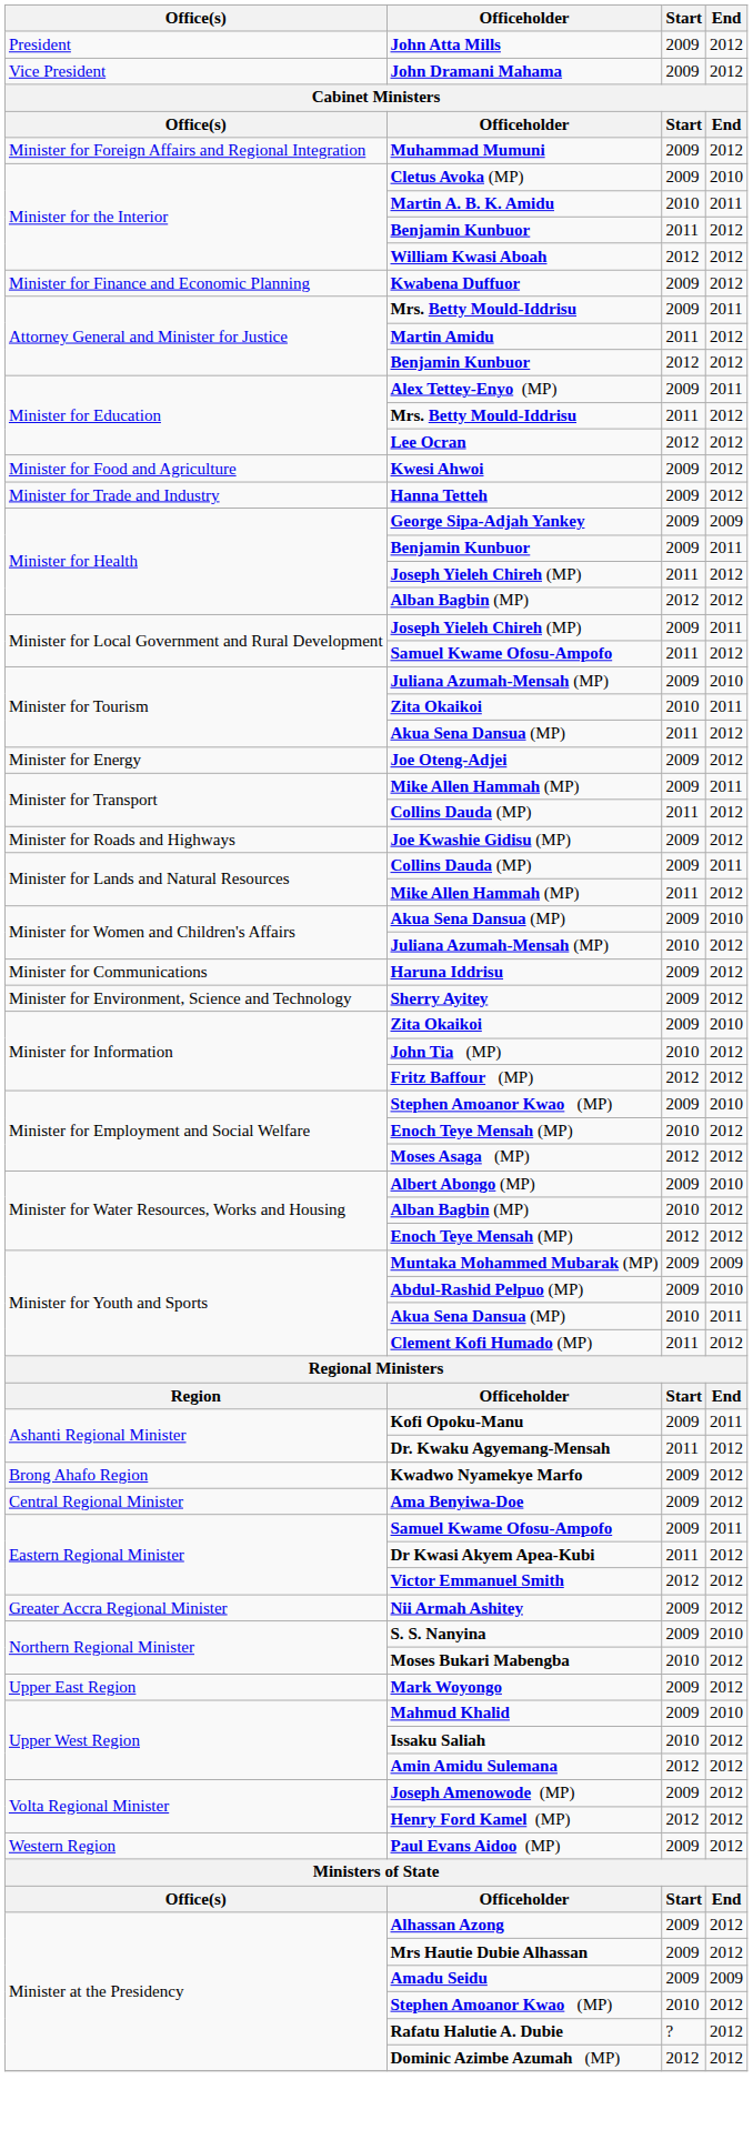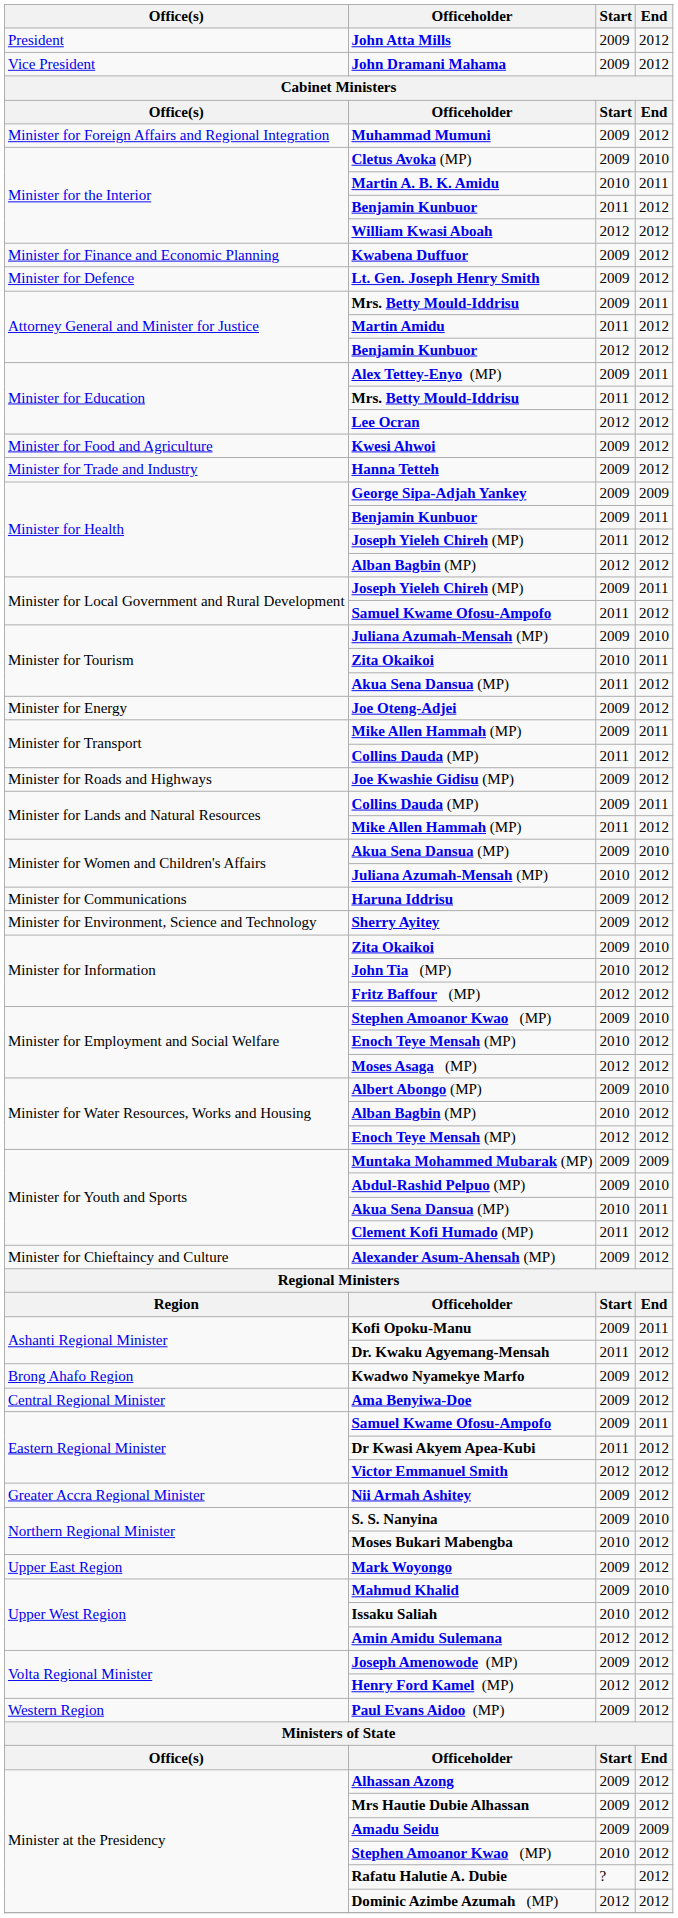 <table class="wikitable">
 <tr>
 <th>Office(s)</th>
 <th>Officeholder</th>
 <th>Start</th>
 <th>End</th>
 </tr>
 <tr>
 <td><a href='#'>President</a></td>
 <td><strong><a href='#'>John Atta Mills</a></strong></td>
 <td>2009</td>
 <td>2012</td>
 </tr>
 <tr>
 <td><a href='#'>Vice President</a></td>
 <td><strong><a href='#'>John Dramani Mahama</a></strong></td>
 <td>2009</td>
 <td>2012</td>
 </tr>
 <tr>
 <th colspan=4 bgcolor=ccccff>Cabinet Ministers</th>
 </tr>
 <tr>
 <th>Office(s)</th>
 <th>Officeholder</th>
 <th>Start</th>
 <th>End</th>
 </tr>
 <tr>
 <td><a href='#'>Minister for Foreign Affairs and Regional Integration</a></td>
 <td><strong><a href='#'>Muhammad Mumuni</a></strong></td>
 <td>2009</td>
 <td>2012</td>
 </tr>
 <tr>
 <td rowspan=4><a href='#'>Minister for the Interior</a></td>
 <td><strong><a href='#'>Cletus Avoka</a></strong> (MP)</td>
 <td>2009</td>
 <td>2010</td>
 </tr>
 <tr>
 <td><strong><a href='#'>Martin A. B. K. Amidu</a></strong></td>
 <td>2010</td>
 <td>2011</td>
 </tr>
 <tr>
 <td><strong><a href='#'>Benjamin Kunbuor</a></strong></td>
 <td>2011</td>
 <td>2012</td>
 </tr>
 <tr>
 <td><strong><a href='#'>William Kwasi Aboah</a></strong></td>
 <td>2012</td>
 <td>2012</td>
 </tr>
 <tr>
 <td><a href='#'>Minister for Finance and Economic Planning</a></td>
 <td><strong><a href='#'>Kwabena Duffuor</a></strong></td>
+<td>2009</td>
+<td>2012</td>
+</tr>
+<tr>
+<td><a href='#'>Minister for Defence</a></td>
+<td><strong><a href='#'>Lt. Gen. Joseph Henry Smith</a></strong></td>
 <td>2009</td>
 <td>2012</td>
 </tr>
 <tr>
 <td rowspan=3><a href='#'>Attorney General and Minister for Justice</a></td>
 <td><strong> Mrs. <a href='#'>Betty Mould-Iddrisu</a></strong></td>
 <td>2009</td>
 <td>2011</td>
 </tr>
 <tr>
 <td><strong><a href='#'>Martin Amidu</a></strong></td>
 <td>2011</td>
 <td>2012</td>
 </tr>
 <tr>
 <td><strong><a href='#'>Benjamin Kunbuor</a></strong></td>
 <td>2012 </td>
 <td>2012</td>
 </tr>
 <tr>
 <td rowspan=3><a href='#'>Minister for Education</a></td>
 <td><strong><a href='#'>Alex Tettey-Enyo</a></strong>  (MP)</td>
 <td>2009</td>
 <td>2011</td>
 </tr>
 <tr>
 <td><strong> Mrs. <a href='#'>Betty Mould-Iddrisu</a></strong></td>
 <td>2011</td>
 <td>2012</td>
 </tr>
 <tr>
 <td><strong><a href='#'>Lee Ocran</a></strong></td>
 <td>2012</td>
 <td>2012</td>
 </tr>
 <tr>
 <td><a href='#'>Minister for Food and Agriculture</a></td>
 <td><strong><a href='#'>Kwesi Ahwoi</a></strong></td>
 <td>2009</td>
 <td>2012</td>
 </tr>
 <tr>
 <td><a href='#'>Minister for Trade and Industry</a></td>
 <td><strong><a href='#'>Hanna Tetteh</a></strong></td>
 <td>2009</td>
 <td>2012</td>
 </tr>
 <tr>
 <td rowspan=4><a href='#'>Minister for Health</a></td>
 <td><strong><a href='#'>George Sipa-Adjah Yankey</a></strong></td>
 <td>2009</td>
 <td>2009</td>
 </tr>
 <tr>
 <td><strong><a href='#'>Benjamin Kunbuor</a></strong></td>
 <td>2009</td>
 <td>2011</td>
 </tr>
 <tr>
 <td><strong><a href='#'>Joseph Yieleh Chireh</a></strong> (MP)</td>
 <td>2011</td>
 <td>2012</td>
 </tr>
 <tr>
 <td><strong><a href='#'>Alban Bagbin</a></strong> (MP)</td>
 <td>2012</td>
 <td>2012</td>
 </tr>
 <tr>
 <td rowspan=2>Minister for Local Government and Rural Development</td>
 <td><strong><a href='#'>Joseph Yieleh Chireh</a></strong> (MP)</td>
 <td>2009</td>
 <td>2011</td>
 </tr>
 <tr>
 <td><strong><a href='#'>Samuel Kwame Ofosu-Ampofo</a></strong></td>
 <td>2011</td>
 <td>2012</td>
 </tr>
 <tr>
 <td rowspan=3>Minister for Tourism</td>
 <td><strong><a href='#'>Juliana Azumah-Mensah</a></strong> (MP)</td>
 <td>2009</td>
 <td>2010</td>
 </tr>
 <tr>
 <td><strong><a href='#'>Zita Okaikoi</a></strong></td>
 <td>2010</td>
 <td>2011</td>
 </tr>
 <tr>
 <td><strong><a href='#'>Akua Sena Dansua</a></strong> (MP)</td>
 <td>2011</td>
 <td>2012</td>
 </tr>
 <tr>
 <td>Minister for Energy</td>
 <td><strong><a href='#'>Joe Oteng-Adjei</a></strong></td>
 <td>2009</td>
 <td>2012</td>
 </tr>
 <tr>
 <td rowspan=2>Minister for Transport</td>
 <td><strong><a href='#'>Mike Allen Hammah</a></strong> (MP)</td>
 <td>2009</td>
 <td>2011</td>
 </tr>
 <tr>
 <td><strong><a href='#'>Collins Dauda</a></strong> (MP)</td>
 <td>2011</td>
 <td>2012</td>
 </tr>
 <tr>
 <td>Minister for Roads and Highways</td>
 <td><strong><a href='#'>Joe Kwashie Gidisu</a></strong> (MP)</td>
 <td>2009</td>
 <td>2012</td>
 </tr>
 <tr>
 <td rowspan=2>Minister for Lands and Natural Resources</td>
 <td><strong><a href='#'>Collins Dauda</a></strong> (MP)</td>
 <td>2009</td>
 <td>2011</td>
 </tr>
 <tr>
 <td><strong><a href='#'>Mike Allen Hammah</a></strong> (MP)</td>
 <td>2011</td>
 <td>2012</td>
 </tr>
 <tr>
 <td rowspan=2>Minister for Women and Children's Affairs</td>
 <td><strong><a href='#'>Akua Sena Dansua</a></strong> (MP)</td>
 <td>2009</td>
 <td>2010</td>
 </tr>
 <tr>
 <td><strong><a href='#'>Juliana Azumah-Mensah</a></strong> (MP)</td>
 <td>2010</td>
 <td>2012</td>
 </tr>
 <tr>
 <td>Minister for Communications</td>
 <td><strong><a href='#'>Haruna Iddrisu</a></strong></td>
 <td>2009</td>
 <td>2012</td>
 </tr>
 <tr>
 <td>Minister for Environment, Science and Technology</td>
 <td><strong><a href='#'>Sherry Ayitey</a></strong></td>
 <td>2009</td>
 <td>2012</td>
 </tr>
 <tr>
 <td rowspan=3>Minister for Information</td>
 <td><strong><a href='#'>Zita Okaikoi</a></strong></td>
 <td>2009</td>
 <td>2010</td>
 </tr>
 <tr>
 <td><strong><a href='#'>John Tia</a></strong>   (MP)</td>
 <td>2010</td>
 <td>2012</td>
 </tr>
 <tr>
 <td><strong><a href='#'>Fritz Baffour</a></strong>   (MP)</td>
 <td>2012</td>
 <td>2012</td>
 </tr>
 <tr>
 <td rowspan=3>Minister for Employment and Social Welfare</td>
 <td><strong><a href='#'>Stephen Amoanor Kwao</a></strong>   (MP)</td>
 <td>2009</td>
 <td>2010</td>
 </tr>
 <tr>
 <td><strong><a href='#'>Enoch Teye Mensah</a></strong> (MP)</td>
 <td>2010</td>
 <td>2012</td>
 </tr>
 <tr>
 <td><strong><a href='#'>Moses Asaga</a></strong>   (MP)</td>
 <td>2012</td>
 <td>2012</td>
 </tr>
 <tr>
 <td rowspan=3>Minister for Water Resources, Works and Housing</td>
 <td><strong><a href='#'>Albert Abongo</a></strong> (MP)</td>
 <td>2009</td>
 <td>2010</td>
 </tr>
 <tr>
 <td><strong><a href='#'>Alban Bagbin</a></strong> (MP)</td>
 <td>2010</td>
 <td>2012</td>
 </tr>
 <tr>
 <td><strong><a href='#'>Enoch Teye Mensah</a></strong> (MP)</td>
 <td>2012</td>
 <td>2012</td>
 </tr>
 <tr>
 <td rowspan=4>Minister for Youth and Sports</td>
 <td><strong><a href='#'>Muntaka Mohammed Mubarak</a></strong> (MP)</td>
 <td>2009</td>
 <td>2009</td>
 </tr>
 <tr>
 <td><strong><a href='#'>Abdul-Rashid Pelpuo</a></strong> (MP)</td>
 <td>2009</td>
 <td>2010</td>
 </tr>
 <tr>
 <td><strong><a href='#'>Akua Sena Dansua</a></strong> (MP)</td>
 <td>2010</td>
 <td>2011</td>
 </tr>
 <tr>
 <td><strong><a href='#'>Clement Kofi Humado</a></strong> (MP)</td>
 <td>2011</td>
 <td>2012</td>
 </tr>
 <tr>
+<td>Minister for Chieftaincy and Culture</td>
+<td><strong><a href='#'>Alexander Asum-Ahensah</a></strong> (MP)</td>
+<td>2009</td>
+<td>2012</td>
+</tr>
+<tr>
 <th colspan=4 bgcolor=ccccff>Regional Ministers</th>
 </tr>
 <tr>
 <th>Region</th>
 <th>Officeholder</th>
 <th>Start</th>
 <th>End</th>
 </tr>
 <tr>
 <td rowspan=2><a href='#'>Ashanti Regional Minister</a></td>
 <td><strong>Kofi Opoku-Manu</strong></td>
 <td>2009</td>
 <td>2011</td>
 </tr>
 <tr>
 <td><strong>Dr. Kwaku Agyemang-Mensah</strong></td>
 <td>2011</td>
 <td>2012</td>
 </tr>
 <tr>
 <td><a href='#'>Brong Ahafo Region</a></td>
 <td><strong>Kwadwo Nyamekye Marfo</strong></td>
 <td>2009</td>
 <td>2012</td>
 </tr>
 <tr>
 <td><a href='#'>Central Regional Minister</a></td>
 <td><strong><a href='#'>Ama Benyiwa-Doe</a></strong></td>
 <td>2009</td>
 <td>2012</td>
 </tr>
 <tr>
 <td rowspan=3><a href='#'>Eastern Regional Minister</a></td>
 <td><strong><a href='#'>Samuel Kwame Ofosu-Ampofo</a></strong></td>
 <td>2009</td>
 <td>2011</td>
 </tr>
 <tr>
 <td><strong>Dr Kwasi Akyem Apea-Kubi</strong></td>
 <td>2011</td>
 <td>2012</td>
 </tr>
 <tr>
 <td><strong><a href='#'>Victor Emmanuel Smith</a></strong></td>
 <td>2012</td>
 <td>2012</td>
 </tr>
 <tr>
 <td><a href='#'>Greater Accra Regional Minister</a></td>
 <td><strong><a href='#'>Nii Armah Ashitey</a></strong></td>
 <td>2009</td>
 <td>2012</td>
 </tr>
 <tr>
 <td rowspan=2><a href='#'>Northern Regional Minister</a></td>
 <td><strong>S. S. Nanyina</strong></td>
 <td>2009</td>
 <td>2010</td>
 </tr>
 <tr>
 <td><strong>Moses Bukari  Mabengba</strong></td>
 <td>2010</td>
 <td>2012</td>
 </tr>
 <tr>
 <td><a href='#'>Upper East Region</a></td>
 <td><strong><a href='#'>Mark Woyongo</a></strong></td>
 <td>2009</td>
 <td>2012</td>
 </tr>
 <tr>
 <td rowspan=3><a href='#'>Upper West Region</a></td>
 <td><strong><a href='#'>Mahmud Khalid</a></strong></td>
 <td>2009</td>
 <td>2010</td>
 </tr>
 <tr>
 <td><strong>Issaku Saliah</strong></td>
 <td>2010</td>
 <td>2012</td>
 </tr>
 <tr>
 <td><strong><a href='#'>Amin Amidu Sulemana</a></strong></td>
 <td>2012</td>
 <td>2012</td>
 </tr>
 <tr>
 <td rowspan=2><a href='#'>Volta Regional Minister</a></td>
 <td><strong><a href='#'>Joseph Amenowode</a></strong>  (MP)</td>
 <td>2009</td>
 <td>2012</td>
 </tr>
 <tr>
 <td><strong><a href='#'>Henry Ford Kamel</a></strong>  (MP)</td>
 <td>2012</td>
 <td>2012</td>
 </tr>
 <tr>
 <td><a href='#'>Western Region</a></td>
 <td><strong><a href='#'>Paul Evans Aidoo</a></strong>  (MP)</td>
 <td>2009</td>
 <td>2012</td>
 </tr>
 <tr>
 <th colspan=4 bgcolor=ccccff>Ministers of State</th>
 </tr>
 <tr>
 <th>Office(s)</th>
 <th>Officeholder</th>
 <th>Start</th>
 <th>End</th>
 </tr>
 <tr>
 <td rowspan=6>Minister at the Presidency</td>
 <td><strong><a href='#'>Alhassan Azong</a></strong></td>
 <td>2009</td>
 <td>2012</td>
 </tr>
 <tr>
 <td><strong>Mrs Hautie Dubie Alhassan</strong></td>
 <td>2009</td>
 <td>2012</td>
 </tr>
 <tr>
 <td><strong><a href='#'>Amadu Seidu</a></strong></td>
 <td>2009</td>
 <td>2009</td>
 </tr>
 <tr>
 <td><strong><a href='#'>Stephen Amoanor Kwao</a></strong>   (MP)</td>
 <td>2010</td>
 <td>2012</td>
 </tr>
 <tr>
 <td><strong>Rafatu Halutie A. Dubie</strong></td>
 <td>?</td>
 <td>2012</td>
 </tr>
 <tr>
 <td><strong>Dominic Azimbe Azumah</strong>   (MP)</td>
 <td>2012</td>
 <td>2012</td>
 </tr>
 <tr>
 </tr>
 </table>
